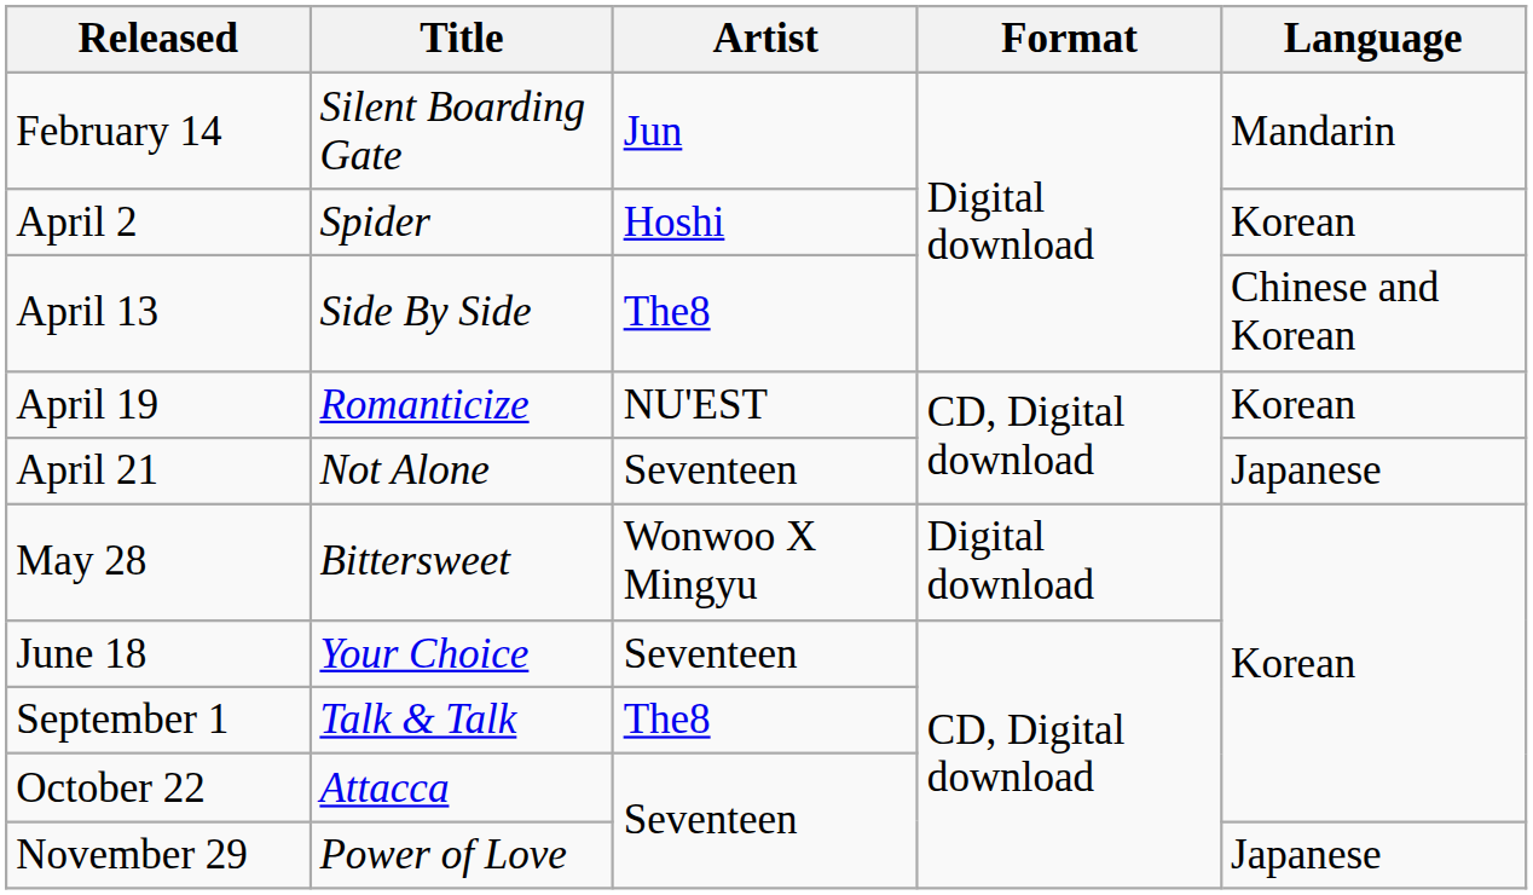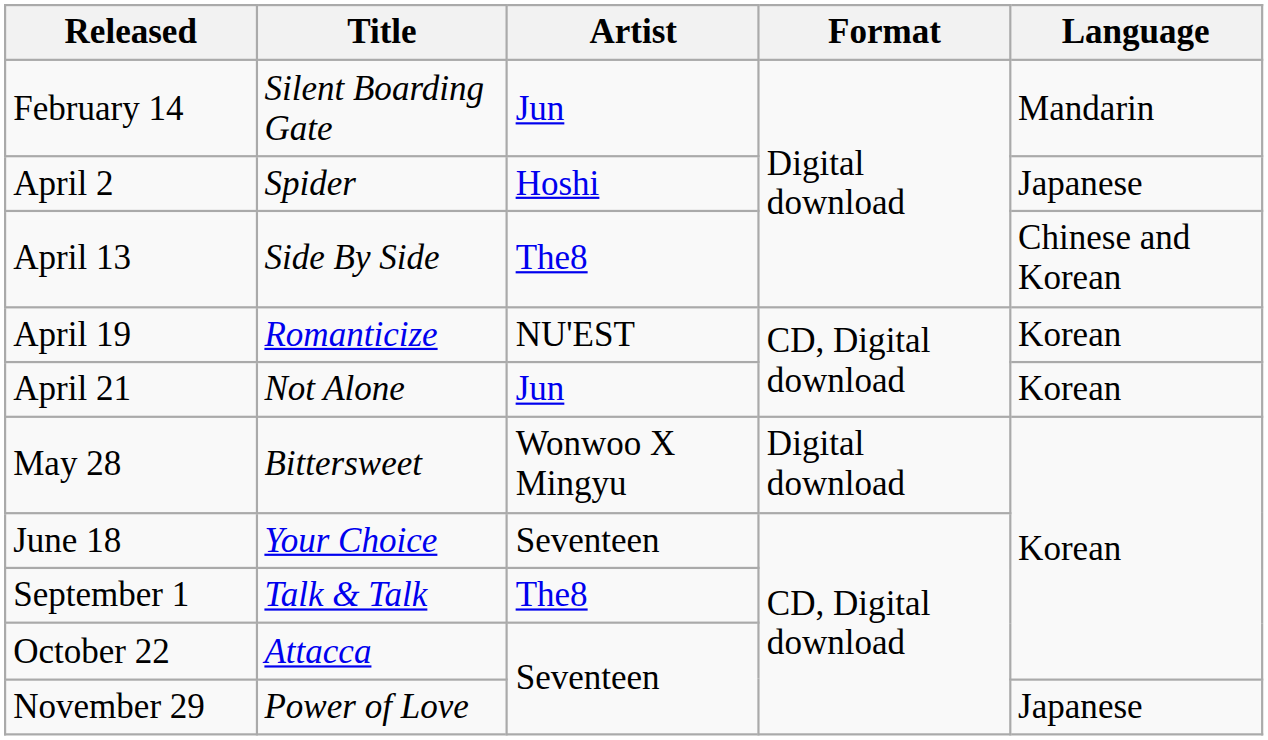 <table class="wikitable sortable" align="left center" style="width:65%;">
 <tr>
 <th style="width:20%;">Released</th>
 <th style="width:20%;">Title</th>
 <th style="width:20%;">Artist</th>
 <th style="width:20%;">Format</th>
 <th style="width:20%;">Language</th>
 </tr>
 <tr>
 <td>February 14</td>
 <td><em>Silent Boarding Gate</em></td>
 <td><a href='#'>Jun</a></td>
 <td rowspan="3">Digital download</td>
 <td>Mandarin</td>
 </tr>
 <tr>
 <td>April 2</td>
 <td><em>Spider</em></td>
 <td><a href='#'>Hoshi</a></td>
-<td>Korean</td>
+<td>Japanese</td>
 </tr>
 <tr>
 <td>April 13</td>
 <td><em>Side By Side</em></td>
 <td><a href='#'>The8</a></td>
 <td>Chinese and Korean</td>
 </tr>
 <tr>
 <td>April 19</td>
 <td><em><a href='#'>Romanticize</a></em></td>
 <td rowspan="1">NU'EST</td>
 <td rowspan="2">CD, Digital download</td>
 <td>Korean</td>
 </tr>
 <tr>
 <td>April 21</td>
 <td><em>Not Alone</em></td>
-<td>Seventeen</td>
-<td>Japanese</td>
+<td><a href='#'>Jun</a></td>
+<td>Korean</td>
 </tr>
 <tr>
 <td>May 28</td>
 <td><em>Bittersweet</em></td>
 <td>Wonwoo X Mingyu</td>
 <td>Digital download</td>
 <td rowspan="4">Korean</td>
 </tr>
 <tr>
 <td>June 18</td>
 <td><em><a href='#'>Your Choice</a></em></td>
 <td>Seventeen</td>
 <td rowspan="4">CD, Digital download</td>
 </tr>
 <tr>
 <td>September 1</td>
 <td><em><a href='#'>Talk & Talk</a></em></td>
 <td><a href='#'>The8</a></td>
 </tr>
 <tr>
 <td>October 22</td>
 <td><em><a href='#'>Attacca</a></em></td>
 <td rowspan="2">Seventeen</td>
 </tr>
 <tr>
 <td>November 29</td>
 <td><em>Power of Love</em></td>
 <td>Japanese</td>
 </tr>
 </table>
